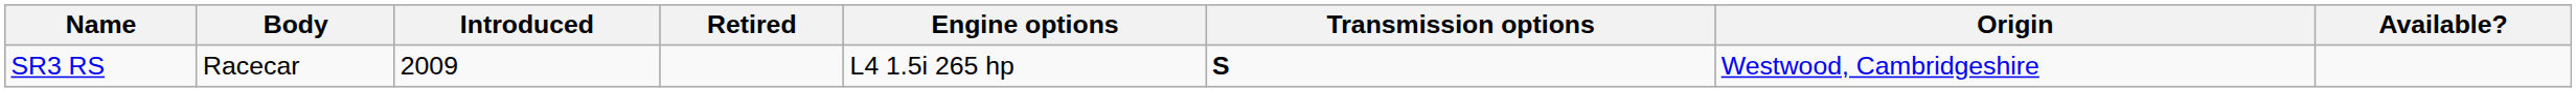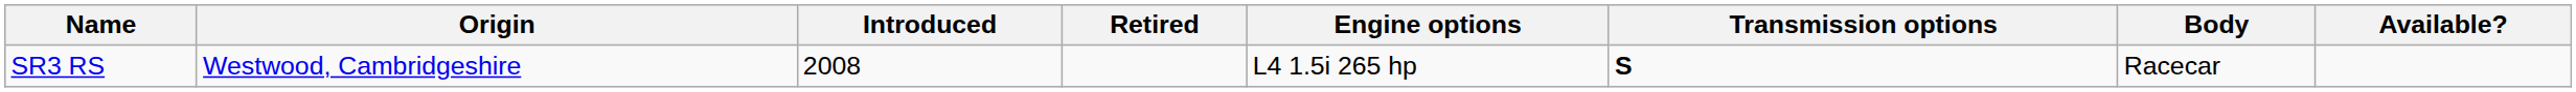 <table class="wikitable sortable" style="width:100%;">
 <tr>
 <th>Name</th>
-<th>Body</th>
+<th>Origin</th>
 <th>Introduced</th>
 <th>Retired</th>
 <th>Engine options</th>
 <th>Transmission options</th>
-<th>Origin</th>
+<th>Body</th>
 <th>Available?</th>
 </tr>
 <tr>
 <td><a href='#'>SR3 RS</a></td>
-<td>Racecar</td>
-<td>2009</td>
+<td> <a href='#'>Westwood, Cambridgeshire</a></td>
+<td>2008</td>
 <td></td>
 <td>L4 1.5i 265 hp</td>
 <td><strong>S</strong></td>
-<td> <a href='#'>Westwood, Cambridgeshire</a></td>
+<td>Racecar</td>
 <td></td>
 </tr>
 </table>
